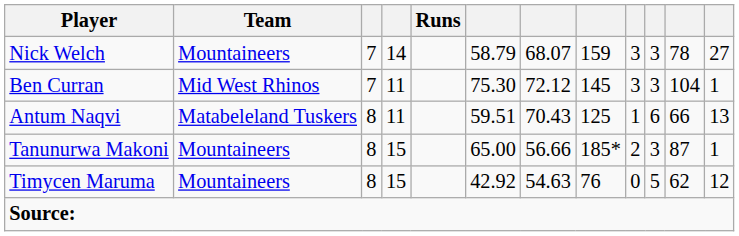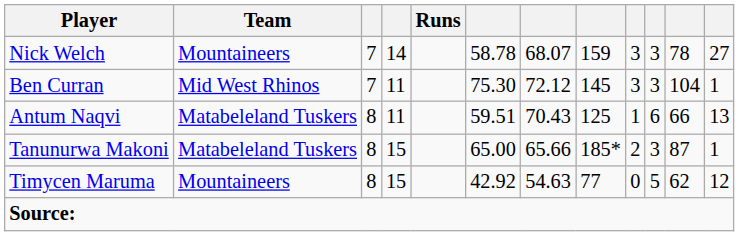 <table class="wikitable sortable">
 <tr>
 <th class="unsortable">Player</th>
 <th>Team</th>
 <th></th>
 <th></th>
 <th>Runs</th>
 <th></th>
 <th></th>
 <th></th>
 <th></th>
 <th></th>
 <th></th>
 <th></th>
 </tr>
 <tr>
 <td><a href='#'>Nick Welch</a></td>
 <td><a href='#'>Mountaineers</a></td>
 <td>7</td>
 <td>14</td>
 <td><strong></strong></td>
-<td>58.79</td>
+<td>58.78</td>
 <td>68.07</td>
 <td>159</td>
 <td>3</td>
 <td>3</td>
 <td>78</td>
 <td>27</td>
 </tr>
 <tr>
 <td><a href='#'>Ben Curran</a></td>
 <td><a href='#'>Mid West Rhinos</a></td>
 <td>7</td>
 <td>11</td>
 <td><strong></strong></td>
 <td>75.30</td>
 <td>72.12</td>
 <td>145</td>
 <td>3</td>
 <td>3</td>
 <td>104</td>
 <td>1</td>
 </tr>
 <tr>
 <td><a href='#'>Antum Naqvi</a></td>
 <td><a href='#'>Matabeleland Tuskers</a></td>
 <td>8</td>
 <td>11</td>
 <td><strong></strong></td>
 <td>59.51</td>
 <td>70.43</td>
 <td>125</td>
 <td>1</td>
 <td>6</td>
 <td>66</td>
 <td>13</td>
 </tr>
 <tr>
 <td><a href='#'>Tanunurwa Makoni</a></td>
-<td><a href='#'>Mountaineers</a></td>
+<td><a href='#'>Matabeleland Tuskers</a></td>
 <td>8</td>
 <td>15</td>
 <td><strong></strong></td>
 <td>65.00</td>
-<td>56.66</td>
+<td>65.66</td>
 <td>185*</td>
 <td>2</td>
 <td>3</td>
 <td>87</td>
 <td>1</td>
 </tr>
 <tr>
 <td><a href='#'>Timycen Maruma</a></td>
 <td><a href='#'>Mountaineers</a></td>
 <td>8</td>
 <td>15</td>
 <td><strong></strong></td>
 <td>42.92</td>
 <td>54.63</td>
-<td>76</td>
+<td>77</td>
 <td>0</td>
 <td>5</td>
 <td>62</td>
 <td>12</td>
 </tr>
 <tr class="sortbottom">
 <td colspan="12"><strong>Source:</strong> </td>
 </tr>
 </table>
